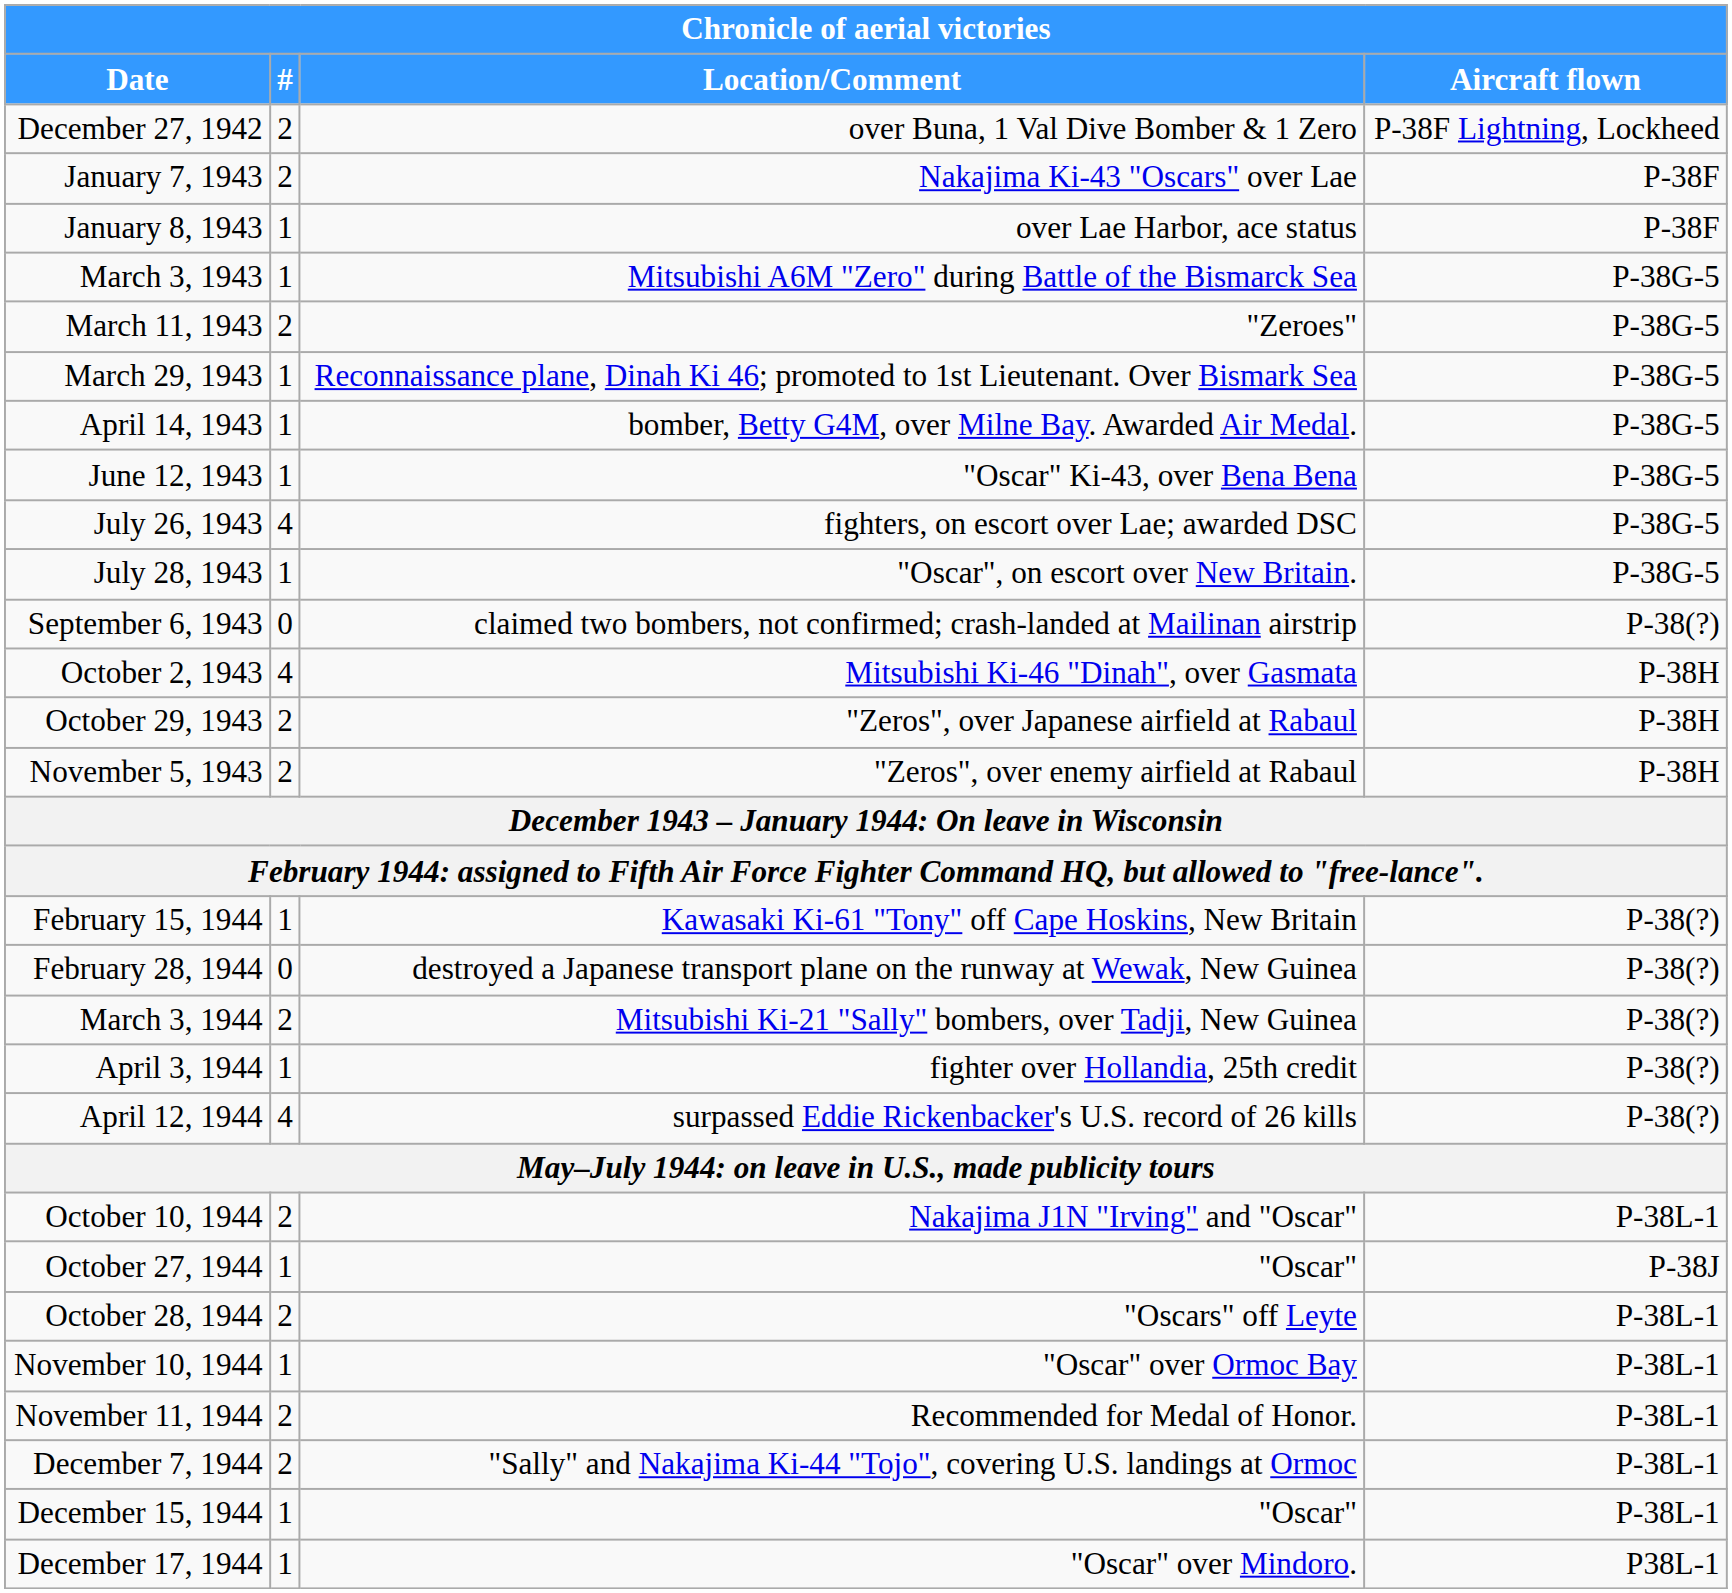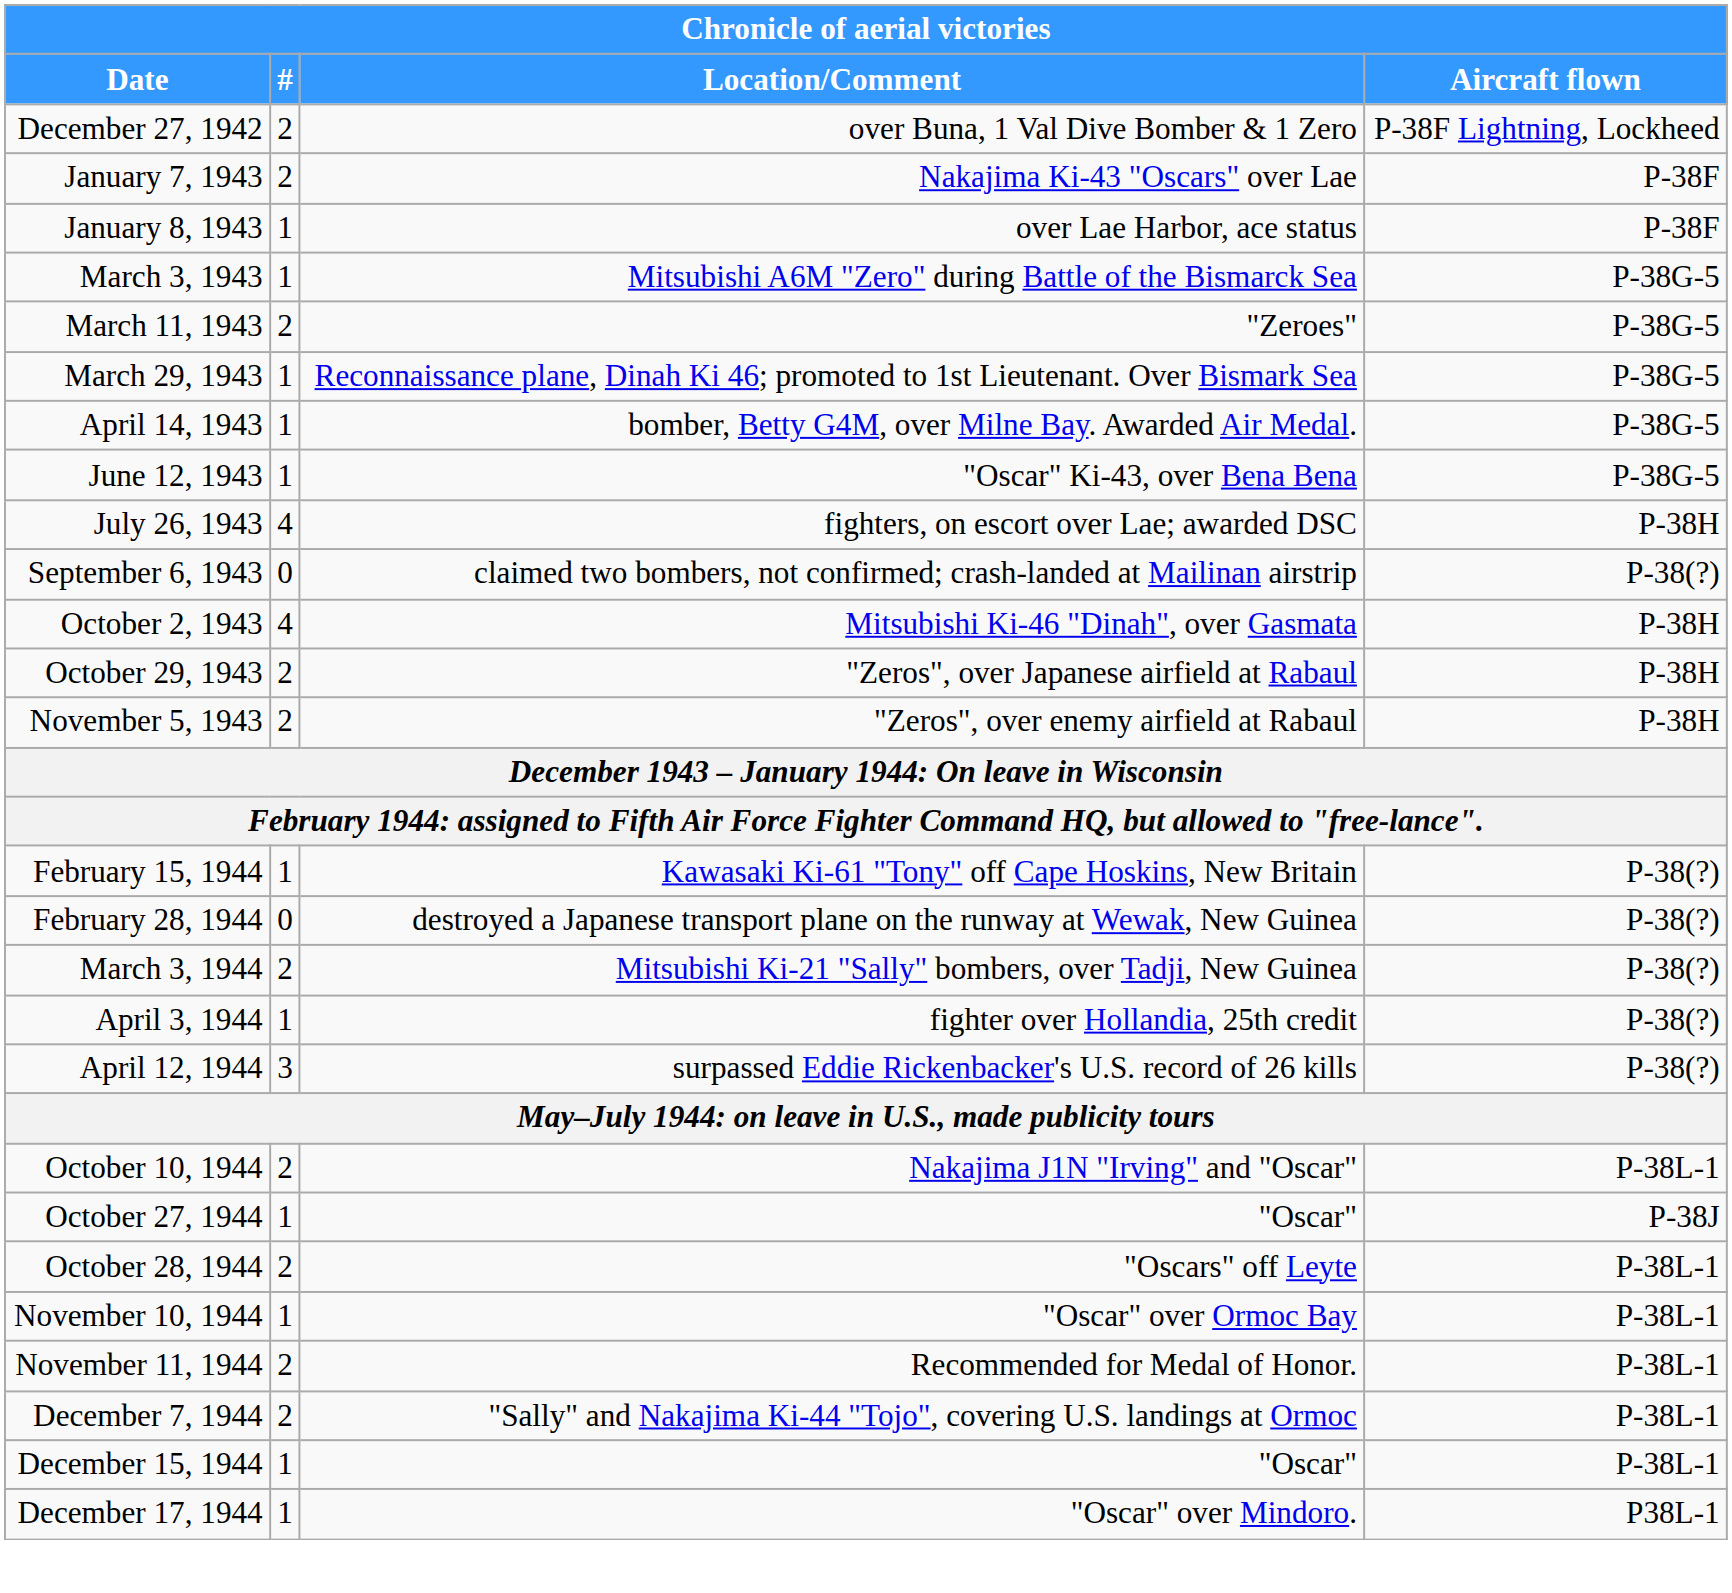 <table class="wikitable plainrowheaders collapsible collapsed" style="margin-left: auto; margin-right: auto; border: none; text-align:right; width: 100%;">
 <tr style="color:white;">
 <th colspan="4" style="background-color: #3399ff">Chronicle of aerial victories</th>
 </tr>
 <tr style="color:white;">
 <th style="background-color: #3399ff">Date</th>
 <th style="background-color: #3399ff"># </th>
 <th style="background-color: #3399ff">Location/Comment</th>
 <th style="background-color: #3399ff">Aircraft flown</th>
 </tr>
 <tr>
 <td>December 27, 1942</td>
 <td align="right">2</td>
 <td>over Buna, 1 Val Dive Bomber & 1 Zero</td>
 <td>P-38F <a href='#'>Lightning</a>, Lockheed</td>
 </tr>
 <tr>
 <td>January 7, 1943</td>
 <td align="right">2</td>
 <td><a href='#'>Nakajima Ki-43 "Oscars"</a> over Lae</td>
 <td>P-38F</td>
 </tr>
 <tr>
 <td>January 8, 1943</td>
 <td align="right">1</td>
 <td>over Lae Harbor, ace status</td>
 <td>P-38F</td>
 </tr>
 <tr>
 <td>March 3, 1943</td>
 <td align="right">1</td>
 <td><a href='#'>Mitsubishi A6M "Zero"</a> during <a href='#'>Battle of the Bismarck Sea</a></td>
 <td>P-38G-5</td>
 </tr>
 <tr>
 <td>March 11, 1943</td>
 <td align="right">2</td>
 <td>"Zeroes"</td>
 <td>P-38G-5</td>
 </tr>
 <tr>
 <td>March 29, 1943</td>
 <td align="right">1</td>
 <td><a href='#'>Reconnaissance plane</a>, <a href='#'>Dinah Ki 46</a>; promoted to 1st Lieutenant. Over <a href='#'>Bismark Sea</a></td>
 <td>P-38G-5</td>
 </tr>
 <tr>
 <td>April 14, 1943</td>
 <td align="right">1</td>
 <td>bomber, <a href='#'>Betty G4M</a>, over <a href='#'>Milne Bay</a>. Awarded <a href='#'>Air Medal</a>.</td>
 <td>P-38G-5</td>
 </tr>
 <tr>
 <td>June 12, 1943</td>
 <td align="right">1</td>
 <td>"Oscar" Ki-43, over <a href='#'>Bena Bena</a></td>
 <td>P-38G-5</td>
 </tr>
 <tr>
 <td>July 26, 1943</td>
 <td align="right">4</td>
 <td>fighters, on escort over Lae; awarded DSC</td>
-<td>P-38G-5</td>
-</tr>
-<tr>
-<td>July 28, 1943</td>
-<td align="right">1</td>
-<td>"Oscar", on escort over <a href='#'>New Britain</a>.</td>
-<td>P-38G-5</td>
+<td>P-38H</td>
 </tr>
 <tr>
 <td>September 6, 1943</td>
 <td align="right">0</td>
 <td>claimed two bombers, not confirmed; crash-landed at <a href='#'>Mailinan</a> airstrip</td>
 <td>P-38(?)</td>
 </tr>
 <tr>
 <td>October 2, 1943</td>
 <td align="right">4</td>
 <td><a href='#'>Mitsubishi Ki-46 "Dinah"</a>, over <a href='#'>Gasmata</a></td>
 <td>P-38H</td>
 </tr>
 <tr>
 <td>October 29, 1943</td>
 <td align="right">2</td>
 <td>"Zeros", over Japanese airfield at <a href='#'>Rabaul</a></td>
 <td>P-38H</td>
 </tr>
 <tr>
 <td>November 5, 1943</td>
 <td align="right">2</td>
 <td>"Zeros", over enemy airfield at Rabaul</td>
 <td>P-38H</td>
 </tr>
 <tr>
 <th colspan="4"><em>December 1943 – January 1944: On leave in Wisconsin</em></th>
 </tr>
 <tr>
 <th colspan="4"><em>February 1944: assigned to Fifth Air Force Fighter Command HQ, but allowed to "free-lance".</em></th>
 </tr>
 <tr>
 <td>February 15, 1944</td>
 <td align="right">1</td>
 <td><a href='#'>Kawasaki Ki-61 "Tony"</a> off <a href='#'>Cape Hoskins</a>, New Britain</td>
 <td>P-38(?)</td>
 </tr>
 <tr>
 <td>February 28, 1944</td>
 <td align="right">0</td>
 <td>destroyed a Japanese transport plane on the runway at <a href='#'>Wewak</a>, New Guinea</td>
 <td>P-38(?)</td>
 </tr>
 <tr>
 <td>March 3, 1944</td>
 <td align="right">2</td>
 <td><a href='#'>Mitsubishi Ki-21 "Sally"</a> bombers, over <a href='#'>Tadji</a>, New Guinea</td>
 <td>P-38(?)</td>
 </tr>
 <tr>
 <td>April 3, 1944</td>
 <td align="right">1</td>
 <td>fighter over <a href='#'>Hollandia</a>, 25th credit</td>
 <td>P-38(?)</td>
 </tr>
 <tr>
 <td>April 12, 1944</td>
-<td align="right">4</td>
+<td align="right">3</td>
 <td>surpassed <a href='#'>Eddie Rickenbacker</a>'s U.S. record of 26 kills</td>
 <td>P-38(?)</td>
 </tr>
 <tr>
 <th colspan="4"><em>May–July 1944: on leave in U.S., made publicity tours</em></th>
 </tr>
 <tr>
 <td>October 10, 1944</td>
 <td align="right">2</td>
 <td><a href='#'> Nakajima J1N "Irving"</a> and "Oscar"</td>
 <td>P-38L-1</td>
 </tr>
 <tr>
 <td>October 27, 1944</td>
 <td align="right">1</td>
 <td>"Oscar"</td>
 <td>P-38J</td>
 </tr>
 <tr>
 <td>October 28, 1944</td>
 <td align="right">2</td>
 <td>"Oscars" off <a href='#'>Leyte</a></td>
 <td>P-38L-1</td>
 </tr>
 <tr>
 <td>November 10, 1944</td>
 <td align="right">1</td>
 <td>"Oscar" over <a href='#'>Ormoc Bay</a></td>
 <td>P-38L-1</td>
 </tr>
 <tr>
 <td>November 11, 1944</td>
 <td align="right">2</td>
 <td>Recommended for Medal of Honor.</td>
 <td>P-38L-1</td>
 </tr>
 <tr>
 <td>December 7, 1944</td>
 <td align="right">2</td>
 <td>"Sally" and <a href='#'>Nakajima Ki-44 "Tojo"</a>, covering U.S. landings at <a href='#'>Ormoc</a></td>
 <td>P-38L-1</td>
 </tr>
 <tr>
 <td>December 15, 1944</td>
 <td align="right">1</td>
 <td>"Oscar"</td>
 <td>P-38L-1</td>
 </tr>
 <tr>
 <td>December 17, 1944</td>
 <td align="right">1</td>
 <td>"Oscar" over <a href='#'>Mindoro</a>.</td>
 <td>P38L-1</td>
 </tr>
 </table>
